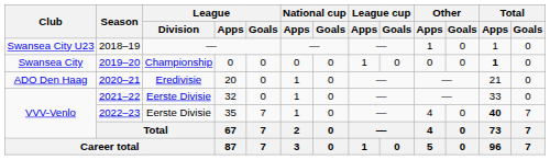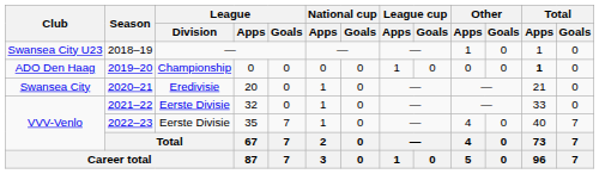 <table class="wikitable" style="text-align:center">
 <tr>
 <th rowspan="2">Club</th>
 <th rowspan="2">Season</th>
 <th colspan="3">League</th>
 <th colspan="2">National cup</th>
 <th colspan="2">League cup</th>
 <th colspan="2">Other</th>
 <th colspan="2">Total</th>
 </tr>
 <tr>
 <th>Division</th>
 <th>Apps</th>
 <th>Goals</th>
 <th>Apps</th>
 <th>Goals</th>
 <th>Apps</th>
 <th>Goals</th>
 <th>Apps</th>
 <th>Goals</th>
 <th>Apps</th>
 <th>Goals</th>
 </tr>
 <tr>
 <td><a href='#'>Swansea City U23</a></td>
 <td>2018–19</td>
 <td colspan="3">—</td>
 <td colspan="2">—</td>
 <td colspan="2">—</td>
 <td>1</td>
 <td>0</td>
 <td>1</td>
 <td>0</td>
 </tr>
 <tr>
-<td><a href='#'>Swansea City</a></td>
+<td><a href='#'>ADO Den Haag</a></td>
 <td><a href='#'>2019–20</a></td>
 <td><a href='#'>Championship</a></td>
 <td>0</td>
 <td>0</td>
 <td>0</td>
 <td>0</td>
 <td>1</td>
 <td>0</td>
 <td>0</td>
 <td>0</td>
 <td><strong>1</strong></td>
 <td>0</td>
 </tr>
 <tr>
-<td><a href='#'>ADO Den Haag</a></td>
+<td><a href='#'>Swansea City</a></td>
 <td><a href='#'>2020–21</a></td>
 <td><a href='#'>Eredivisie</a></td>
 <td>20</td>
 <td>0</td>
 <td>1</td>
 <td>0</td>
 <td colspan="2">—</td>
 <td colspan="2">—</td>
 <td>21</td>
 <td>0</td>
 </tr>
 <tr>
 <td rowspan="3"><a href='#'>VVV-Venlo</a></td>
 <td><a href='#'>2021–22</a></td>
 <td><a href='#'>Eerste Divisie</a></td>
 <td>32</td>
 <td>0</td>
 <td>1</td>
 <td>0</td>
 <td colspan="2">—</td>
 <td colspan="2">—</td>
 <td>33</td>
 <td>0</td>
 </tr>
 <tr>
 <td><a href='#'>2022–23</a></td>
 <td>Eerste Divisie</td>
 <td>35</td>
 <td>7</td>
 <td>1</td>
 <td>0</td>
 <td colspan="2">—</td>
 <td>4</td>
 <td>0</td>
-<td><strong>40</strong></td>
+<td>40</td>
 <td>7</td>
 </tr>
 <tr>
 <th colspan="2">Total</th>
 <th>67</th>
 <th>7</th>
 <th>2</th>
 <th>0</th>
 <th colspan="2">—</th>
 <th>4</th>
 <th>0</th>
 <th>73</th>
 <th>7</th>
 </tr>
 <tr>
 <th colspan="3">Career total</th>
 <th>87</th>
 <th>7</th>
 <th>3</th>
 <th>0</th>
 <th>1</th>
 <th>0</th>
 <th>5</th>
 <th>0</th>
 <th>96</th>
 <th>7</th>
 </tr>
 </table>
